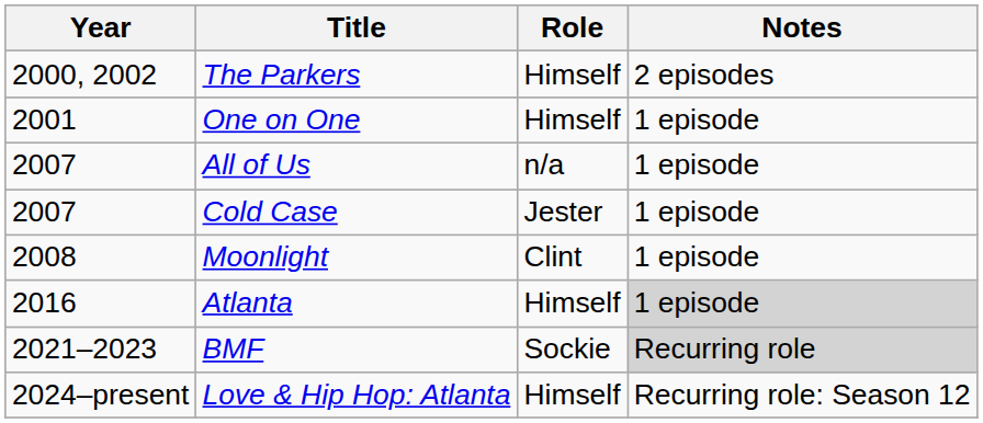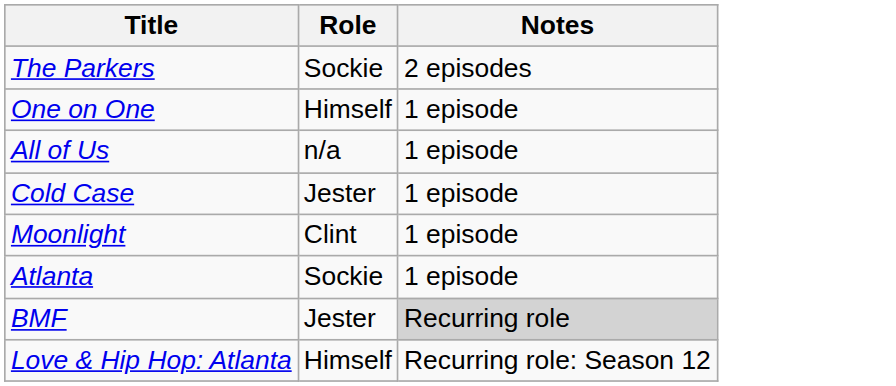 <table class="wikitable sortable">
 <tr>
-<th>Year</th>
 <th>Title</th>
 <th>Role</th>
 <th>Notes</th>
 </tr>
 <tr>
-<td>2000, 2002</td>
 <td><em><a href='#'>The Parkers</a></em></td>
-<td>Himself</td>
+<td>Sockie</td>
 <td>2 episodes</td>
 </tr>
 <tr>
-<td>2001</td>
 <td><em><a href='#'>One on One</a></em></td>
 <td>Himself</td>
 <td>1 episode</td>
 </tr>
 <tr>
-<td>2007</td>
 <td><em><a href='#'>All of Us</a></em></td>
 <td>n/a</td>
 <td>1 episode</td>
 </tr>
 <tr>
-<td>2007</td>
 <td><em><a href='#'>Cold Case</a></em></td>
 <td>Jester</td>
 <td>1 episode</td>
 </tr>
 <tr>
-<td>2008</td>
 <td><em><a href='#'>Moonlight</a></em></td>
 <td>Clint</td>
 <td>1 episode</td>
 </tr>
 <tr>
-<td>2016</td>
 <td><em><a href='#'>Atlanta</a></em></td>
-<td>Himself</td>
-<td style="background: lightgrey;">1 episode</td>
+<td>Sockie</td>
+<td>1 episode</td>
 </tr>
 <tr>
-<td>2021–2023</td>
 <td><a href='#'><em>BMF</em></a></td>
-<td>Sockie</td>
+<td>Jester</td>
 <td style="background: lightgrey;">Recurring role</td>
 </tr>
 <tr>
-<td>2024–present</td>
 <td><em><a href='#'>Love & Hip Hop: Atlanta</a></em></td>
 <td>Himself</td>
 <td>Recurring role: Season 12</td>
 </tr>
 </table>
